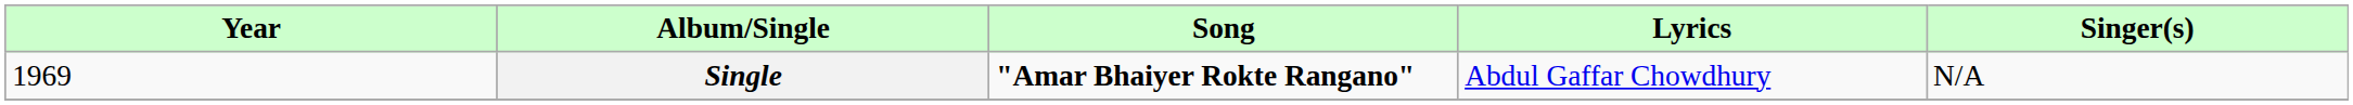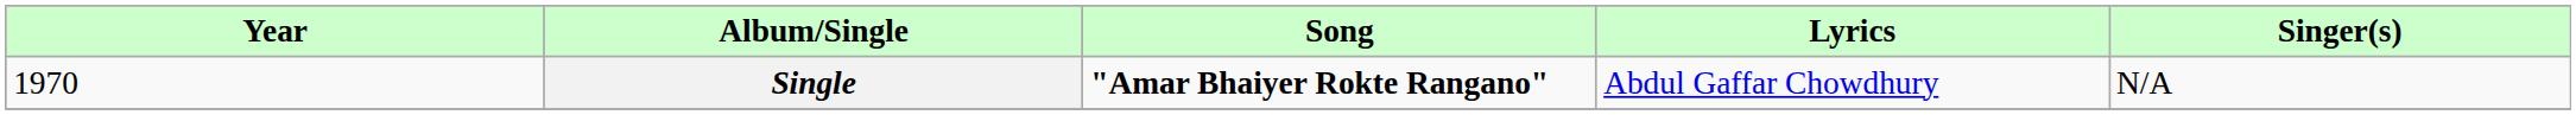 <table class="wikitable plainrowheaders" width="100%" textcolor:#000;">
 <tr style="background:#cfc; text-align:center;">
 <td scope="col" width=21%><strong>Year</strong></td>
 <td scope="col" width=21%><strong>Album/Single</strong></td>
 <td scope="col" width=20%><strong>Song</strong></td>
 <td scope="col" width=20%><strong>Lyrics</strong></td>
 <td scope="col" width=20%><strong>Singer(s)</strong></td>
 </tr>
 <tr>
-<td>1969</td>
+<td>1970</td>
 <th><em>Single</em></th>
 <td><strong>"Amar Bhaiyer Rokte Rangano"</strong></td>
 <td><a href='#'>Abdul Gaffar Chowdhury</a></td>
 <td>N/A</td>
 </tr>
 <tr>
 </tr>
 </table>
